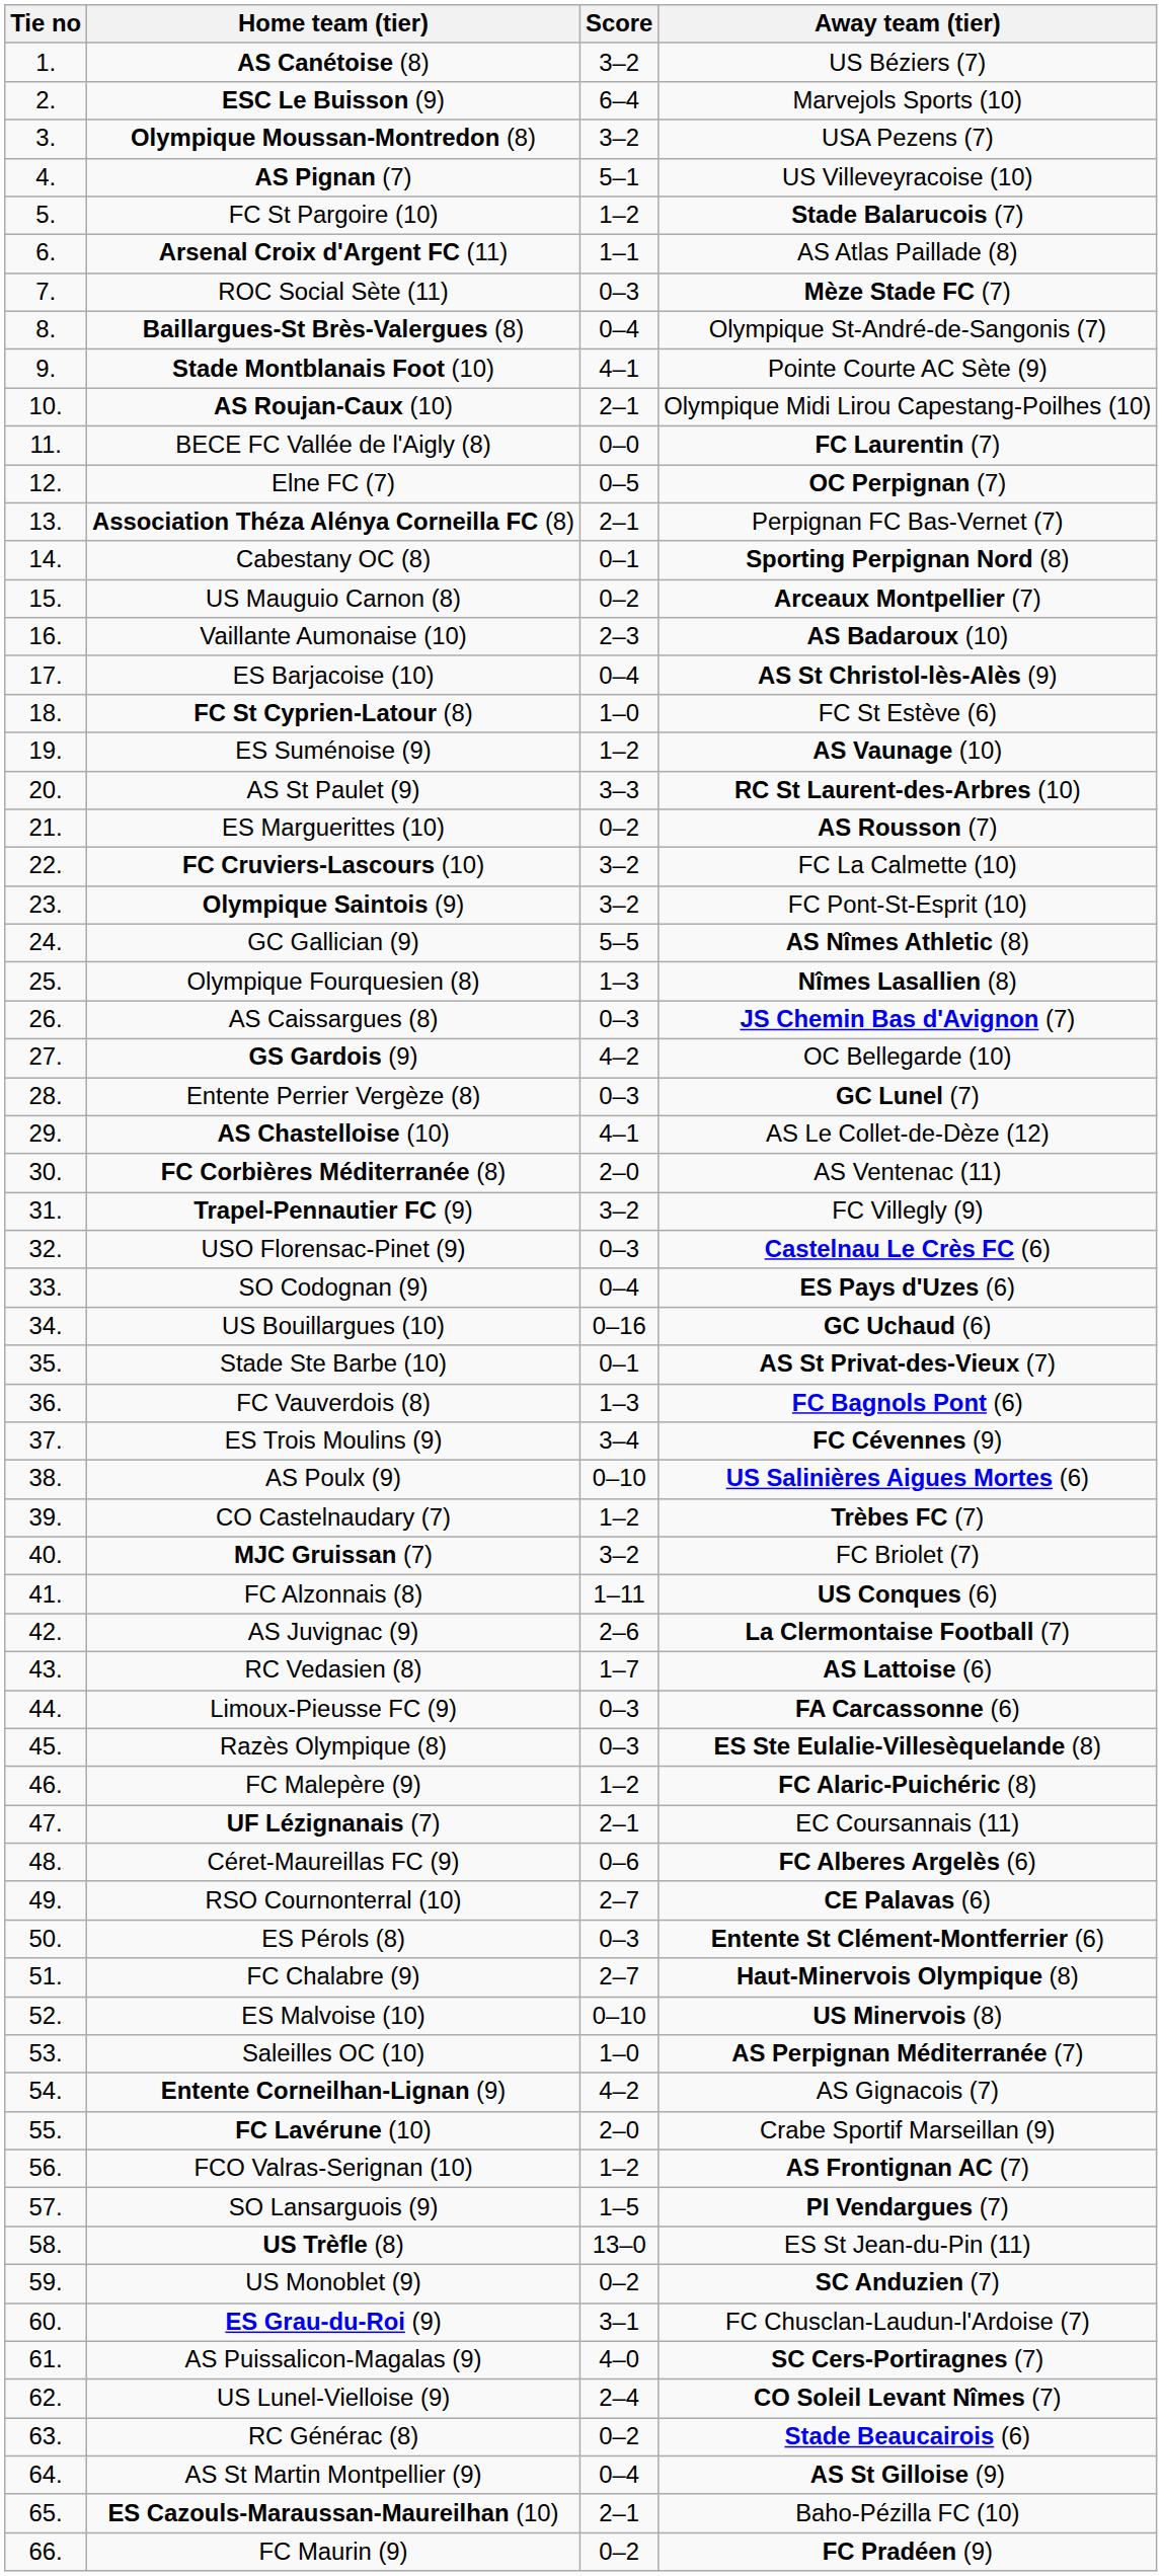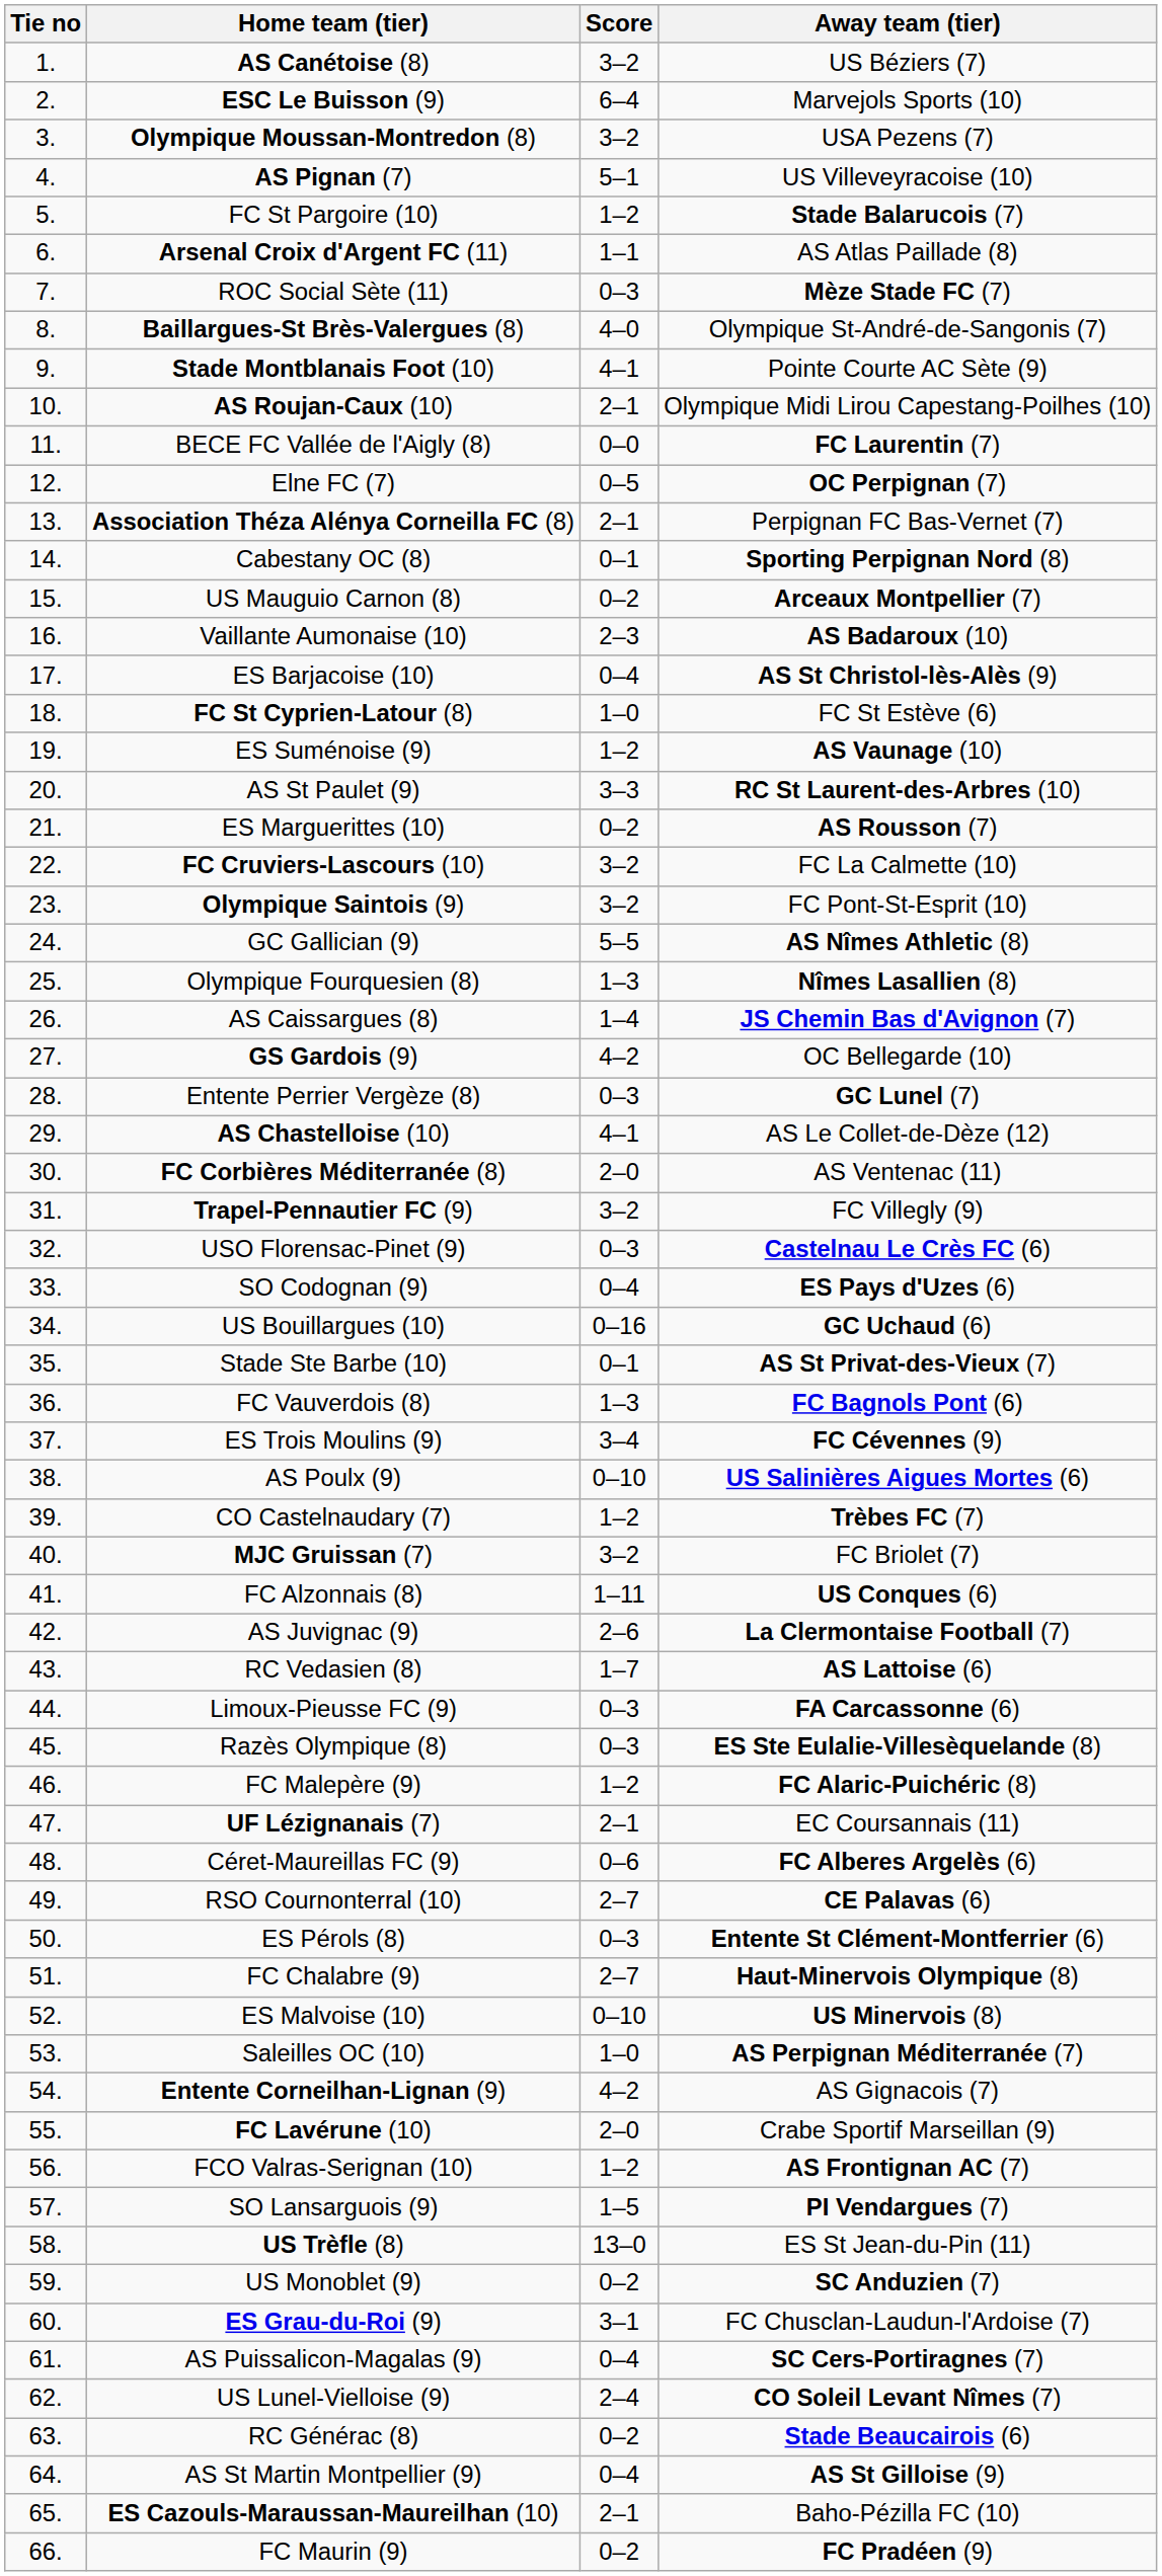 <table class="wikitable" style="text-align: center">
 <tr>
 <th>Tie no</th>
 <th>Home team (tier)</th>
 <th>Score</th>
 <th>Away team (tier)</th>
 </tr>
 <tr>
 <td>1.</td>
 <td><strong>AS Canétoise</strong> (8)</td>
 <td>3–2</td>
 <td>US Béziers (7)</td>
 </tr>
 <tr>
 <td>2.</td>
 <td><strong>ESC Le Buisson</strong> (9)</td>
 <td>6–4 </td>
 <td>Marvejols Sports (10)</td>
 </tr>
 <tr>
 <td>3.</td>
 <td><strong>Olympique Moussan-Montredon</strong> (8)</td>
 <td>3–2</td>
 <td>USA Pezens (7)</td>
 </tr>
 <tr>
 <td>4.</td>
 <td><strong>AS Pignan</strong> (7)</td>
 <td>5–1</td>
 <td>US Villeveyracoise (10)</td>
 </tr>
 <tr>
 <td>5.</td>
 <td>FC St Pargoire (10)</td>
 <td>1–2</td>
 <td><strong>Stade Balarucois</strong> (7)</td>
 </tr>
 <tr>
 <td>6.</td>
 <td><strong>Arsenal Croix d'Argent FC</strong> (11)</td>
 <td>1–1 </td>
 <td>AS Atlas Paillade (8)</td>
 </tr>
 <tr>
 <td>7.</td>
 <td>ROC Social Sète (11)</td>
 <td>0–3</td>
 <td><strong>Mèze Stade FC</strong> (7)</td>
 </tr>
 <tr>
 <td>8.</td>
 <td><strong>Baillargues-St Brès-Valergues</strong> (8)</td>
-<td>0–4</td>
+<td>4–0</td>
 <td>Olympique St-André-de-Sangonis (7)</td>
 </tr>
 <tr>
 <td>9.</td>
 <td><strong>Stade Montblanais Foot</strong> (10)</td>
 <td>4–1</td>
 <td>Pointe Courte AC Sète (9)</td>
 </tr>
 <tr>
 <td>10.</td>
 <td><strong>AS Roujan-Caux</strong> (10)</td>
 <td>2–1</td>
 <td>Olympique Midi Lirou Capestang-Poilhes (10)</td>
 </tr>
 <tr>
 <td>11.</td>
 <td>BECE FC Vallée de l'Aigly (8)</td>
 <td>0–0 </td>
 <td><strong>FC Laurentin</strong> (7)</td>
 </tr>
 <tr>
 <td>12.</td>
 <td>Elne FC (7)</td>
 <td>0–5</td>
 <td><strong>OC Perpignan</strong> (7)</td>
 </tr>
 <tr>
 <td>13.</td>
 <td><strong>Association Théza Alénya Corneilla FC</strong> (8)</td>
 <td>2–1 </td>
 <td>Perpignan FC Bas-Vernet (7)</td>
 </tr>
 <tr>
 <td>14.</td>
 <td>Cabestany OC (8)</td>
 <td>0–1</td>
 <td><strong>Sporting Perpignan Nord</strong> (8)</td>
 </tr>
 <tr>
 <td>15.</td>
 <td>US Mauguio Carnon (8)</td>
 <td>0–2</td>
 <td><strong>Arceaux Montpellier</strong> (7)</td>
 </tr>
 <tr>
 <td>16.</td>
 <td>Vaillante Aumonaise (10)</td>
 <td>2–3 </td>
 <td><strong>AS Badaroux</strong> (10)</td>
 </tr>
 <tr>
 <td>17.</td>
 <td>ES Barjacoise (10)</td>
 <td>0–4</td>
 <td><strong>AS St Christol-lès-Alès</strong> (9)</td>
 </tr>
 <tr>
 <td>18.</td>
 <td><strong>FC St Cyprien-Latour</strong> (8)</td>
 <td>1–0</td>
 <td>FC St Estève (6)</td>
 </tr>
 <tr>
 <td>19.</td>
 <td>ES Suménoise (9)</td>
 <td>1–2 </td>
 <td><strong>AS Vaunage</strong> (10)</td>
 </tr>
 <tr>
 <td>20.</td>
 <td>AS St Paulet (9)</td>
 <td>3–3 </td>
 <td><strong>RC St Laurent-des-Arbres</strong> (10)</td>
 </tr>
 <tr>
 <td>21.</td>
 <td>ES Marguerittes (10)</td>
 <td>0–2</td>
 <td><strong>AS Rousson</strong> (7)</td>
 </tr>
 <tr>
 <td>22.</td>
 <td><strong>FC Cruviers-Lascours</strong> (10)</td>
 <td>3–2</td>
 <td>FC La Calmette (10)</td>
 </tr>
 <tr>
 <td>23.</td>
 <td><strong>Olympique Saintois</strong> (9)</td>
 <td>3–2</td>
 <td>FC Pont-St-Esprit (10)</td>
 </tr>
 <tr>
 <td>24.</td>
 <td>GC Gallician (9)</td>
 <td>5–5 </td>
 <td><strong>AS Nîmes Athletic</strong> (8)</td>
 </tr>
 <tr>
 <td>25.</td>
 <td>Olympique Fourquesien (8)</td>
 <td>1–3</td>
 <td><strong>Nîmes Lasallien</strong> (8)</td>
 </tr>
 <tr>
 <td>26.</td>
 <td>AS Caissargues (8)</td>
-<td>0–3</td>
+<td>1–4</td>
 <td><strong><a href='#'>JS Chemin Bas d'Avignon</a></strong> (7)</td>
 </tr>
 <tr>
 <td>27.</td>
 <td><strong>GS Gardois</strong> (9)</td>
 <td>4–2</td>
 <td>OC Bellegarde (10)</td>
 </tr>
 <tr>
 <td>28.</td>
 <td>Entente Perrier Vergèze (8)</td>
 <td>0–3</td>
 <td><strong>GC Lunel</strong> (7)</td>
 </tr>
 <tr>
 <td>29.</td>
 <td><strong>AS Chastelloise</strong> (10)</td>
 <td>4–1</td>
 <td>AS Le Collet-de-Dèze (12)</td>
 </tr>
 <tr>
 <td>30.</td>
 <td><strong>FC Corbières Méditerranée</strong> (8)</td>
 <td>2–0</td>
 <td>AS Ventenac (11)</td>
 </tr>
 <tr>
 <td>31.</td>
 <td><strong>Trapel-Pennautier FC</strong> (9)</td>
 <td>3–2</td>
 <td>FC Villegly (9)</td>
 </tr>
 <tr>
 <td>32.</td>
 <td>USO Florensac-Pinet (9)</td>
 <td>0–3</td>
 <td><strong><a href='#'>Castelnau Le Crès FC</a></strong> (6)</td>
 </tr>
 <tr>
 <td>33.</td>
 <td>SO Codognan (9)</td>
 <td>0–4</td>
 <td><strong>ES Pays d'Uzes</strong> (6)</td>
 </tr>
 <tr>
 <td>34.</td>
 <td>US Bouillargues (10)</td>
 <td>0–16</td>
 <td><strong>GC Uchaud</strong> (6)</td>
 </tr>
 <tr>
 <td>35.</td>
 <td>Stade Ste Barbe (10)</td>
 <td>0–1</td>
 <td><strong>AS St Privat-des-Vieux</strong> (7)</td>
 </tr>
 <tr>
 <td>36.</td>
 <td>FC Vauverdois (8)</td>
 <td>1–3</td>
 <td><strong><a href='#'>FC Bagnols Pont</a></strong> (6)</td>
 </tr>
 <tr>
 <td>37.</td>
 <td>ES Trois Moulins (9)</td>
 <td>3–4</td>
 <td><strong>FC Cévennes</strong> (9)</td>
 </tr>
 <tr>
 <td>38.</td>
 <td>AS Poulx (9)</td>
 <td>0–10</td>
 <td><strong><a href='#'>US Salinières Aigues Mortes</a></strong> (6)</td>
 </tr>
 <tr>
 <td>39.</td>
 <td>CO Castelnaudary (7)</td>
 <td>1–2 </td>
 <td><strong>Trèbes FC</strong> (7)</td>
 </tr>
 <tr>
 <td>40.</td>
 <td><strong>MJC Gruissan</strong> (7)</td>
 <td>3–2</td>
 <td>FC Briolet (7)</td>
 </tr>
 <tr>
 <td>41.</td>
 <td>FC Alzonnais (8)</td>
 <td>1–11</td>
 <td><strong>US Conques</strong> (6)</td>
 </tr>
 <tr>
 <td>42.</td>
 <td>AS Juvignac (9)</td>
 <td>2–6</td>
 <td><strong>La Clermontaise Football</strong> (7)</td>
 </tr>
 <tr>
 <td>43.</td>
 <td>RC Vedasien (8)</td>
 <td>1–7</td>
 <td><strong>AS Lattoise</strong> (6)</td>
 </tr>
 <tr>
 <td>44.</td>
 <td>Limoux-Pieusse FC (9)</td>
 <td>0–3</td>
 <td><strong>FA Carcassonne</strong> (6)</td>
 </tr>
 <tr>
 <td>45.</td>
 <td>Razès Olympique (8)</td>
 <td>0–3</td>
 <td><strong>ES Ste Eulalie-Villesèquelande</strong> (8)</td>
 </tr>
 <tr>
 <td>46.</td>
 <td>FC Malepère (9)</td>
 <td>1–2</td>
 <td><strong>FC Alaric-Puichéric</strong> (8)</td>
 </tr>
 <tr>
 <td>47.</td>
 <td><strong>UF Lézignanais</strong> (7)</td>
 <td>2–1</td>
 <td>EC Coursannais (11)</td>
 </tr>
 <tr>
 <td>48.</td>
 <td>Céret-Maureillas FC (9)</td>
 <td>0–6</td>
 <td><strong>FC Alberes Argelès</strong> (6)</td>
 </tr>
 <tr>
 <td>49.</td>
 <td>RSO Cournonterral (10)</td>
 <td>2–7</td>
 <td><strong>CE Palavas</strong> (6)</td>
 </tr>
 <tr>
 <td>50.</td>
 <td>ES Pérols (8)</td>
 <td>0–3</td>
 <td><strong>Entente St Clément-Montferrier</strong> (6)</td>
 </tr>
 <tr>
 <td>51.</td>
 <td>FC Chalabre (9)</td>
 <td>2–7</td>
 <td><strong>Haut-Minervois Olympique</strong> (8)</td>
 </tr>
 <tr>
 <td>52.</td>
 <td>ES Malvoise (10)</td>
 <td>0–10</td>
 <td><strong>US Minervois</strong> (8)</td>
 </tr>
 <tr>
 <td>53.</td>
 <td>Saleilles OC (10)</td>
 <td>1–0</td>
 <td><strong>AS Perpignan Méditerranée</strong> (7)</td>
 </tr>
 <tr>
 <td>54.</td>
 <td><strong>Entente Corneilhan-Lignan</strong> (9)</td>
 <td>4–2</td>
 <td>AS Gignacois (7)</td>
 </tr>
 <tr>
 <td>55.</td>
 <td><strong>FC Lavérune</strong> (10)</td>
 <td>2–0</td>
 <td>Crabe Sportif Marseillan (9)</td>
 </tr>
 <tr>
 <td>56.</td>
 <td>FCO Valras-Serignan (10)</td>
 <td>1–2</td>
 <td><strong>AS Frontignan AC</strong> (7)</td>
 </tr>
 <tr>
 <td>57.</td>
 <td>SO Lansarguois (9)</td>
 <td>1–5</td>
 <td><strong>PI Vendargues</strong> (7)</td>
 </tr>
 <tr>
 <td>58.</td>
 <td><strong>US Trèfle</strong> (8)</td>
 <td>13–0</td>
 <td>ES St Jean-du-Pin (11)</td>
 </tr>
 <tr>
 <td>59.</td>
 <td>US Monoblet (9)</td>
 <td>0–2</td>
 <td><strong>SC Anduzien</strong> (7)</td>
 </tr>
 <tr>
 <td>60.</td>
 <td><strong><a href='#'>ES Grau-du-Roi</a></strong> (9)</td>
 <td>3–1 </td>
 <td>FC Chusclan-Laudun-l'Ardoise (7)</td>
 </tr>
 <tr>
 <td>61.</td>
 <td>AS Puissalicon-Magalas (9)</td>
-<td>4–0</td>
+<td>0–4</td>
 <td><strong>SC Cers-Portiragnes</strong> (7)</td>
 </tr>
 <tr>
 <td>62.</td>
 <td>US Lunel-Vielloise (9)</td>
 <td>2–4 </td>
 <td><strong>CO Soleil Levant Nîmes</strong> (7)</td>
 </tr>
 <tr>
 <td>63.</td>
 <td>RC Générac (8)</td>
 <td>0–2</td>
 <td><strong><a href='#'>Stade Beaucairois</a></strong> (6)</td>
 </tr>
 <tr>
 <td>64.</td>
 <td>AS St Martin Montpellier (9)</td>
 <td>0–4</td>
 <td><strong>AS St Gilloise</strong> (9)</td>
 </tr>
 <tr>
 <td>65.</td>
 <td><strong>ES Cazouls-Maraussan-Maureilhan</strong> (10)</td>
 <td>2–1</td>
 <td>Baho-Pézilla FC (10)</td>
 </tr>
 <tr>
 <td>66.</td>
 <td>FC Maurin (9)</td>
 <td>0–2</td>
 <td><strong>FC Pradéen</strong> (9)</td>
 </tr>
 </table>
